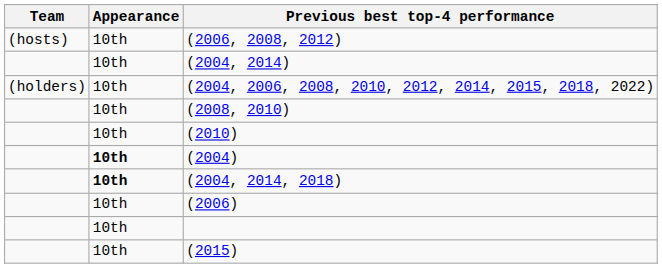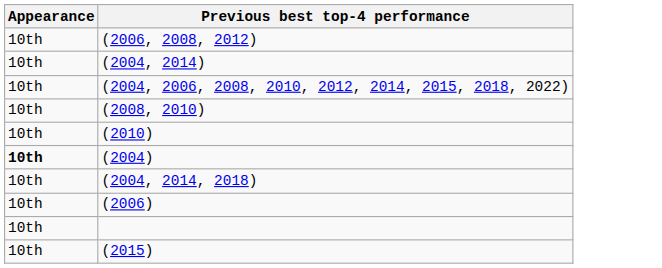 <table class="wikitable sortable" style="text-align: left;">
 <tr>
-<th>Team</th>
 <th data-sort-type="number">Appearance</th>
 <th>Previous best top-4 performance</th>
 </tr>
 <tr>
-<td> (hosts)</td>
 <td>10th</td>
 <td> (<a href='#'>2006</a>, <a href='#'>2008</a>, <a href='#'>2012</a>)</td>
 </tr>
 <tr>
-<td></td>
 <td>10th</td>
 <td> (<a href='#'>2004</a>, <a href='#'>2014</a>)</td>
 </tr>
 <tr>
-<td> (holders)</td>
 <td>10th</td>
 <td> (<a href='#'>2004</a>, <a href='#'>2006</a>, <a href='#'>2008</a>, <a href='#'>2010</a>, <a href='#'>2012</a>, <a href='#'>2014</a>, <a href='#'>2015</a>, <a href='#'>2018</a>, 2022)</td>
 </tr>
 <tr>
-<td></td>
 <td>10th</td>
 <td> (<a href='#'>2008</a>, <a href='#'>2010</a>)</td>
 </tr>
 <tr>
-<td></td>
 <td>10th</td>
 <td> (<a href='#'>2010</a>)</td>
 </tr>
 <tr>
-<td></td>
 <td><strong>10th</strong></td>
 <td> (<a href='#'>2004</a>)</td>
 </tr>
 <tr>
-<td></td>
-<td><strong>10th</strong></td>
+<td>10th</td>
 <td> (<a href='#'>2004</a>, <a href='#'>2014</a>, <a href='#'>2018</a>)</td>
 </tr>
 <tr>
-<td></td>
 <td>10th</td>
 <td> (<a href='#'>2006</a>)</td>
 </tr>
 <tr>
-<td></td>
 <td>10th</td>
 <td></td>
 </tr>
 <tr>
-<td></td>
 <td>10th</td>
 <td> (<a href='#'>2015</a>)</td>
 </tr>
 </table>
